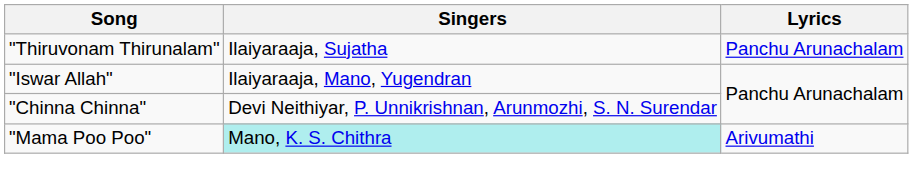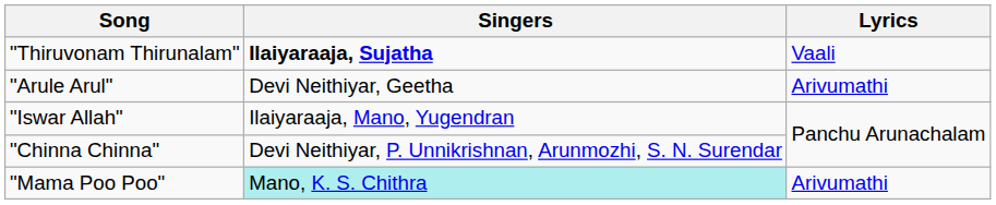 <table class="wikitable">
 <tr>
 <th>Song</th>
 <th>Singers</th>
 <th>Lyrics</th>
 </tr>
 <tr>
 <td>"Thiruvonam Thirunalam"</td>
-<td>Ilaiyaraaja, <a href='#'>Sujatha</a></td>
-<td><a href='#'>Panchu Arunachalam</a></td>
+<td><strong>Ilaiyaraaja, <a href='#'>Sujatha</a></strong></td>
+<td><a href='#'>Vaali</a></td>
+</tr>
+<tr>
+<td>"Arule Arul"</td>
+<td>Devi Neithiyar, Geetha</td>
+<td><a href='#'>Arivumathi</a></td>
 </tr>
 <tr>
 <td>"Iswar Allah"</td>
 <td>Ilaiyaraaja, <a href='#'>Mano</a>, <a href='#'>Yugendran</a></td>
 <td rowspan=2>Panchu Arunachalam</td>
 </tr>
 <tr>
 <td>"Chinna Chinna"</td>
 <td>Devi Neithiyar, <a href='#'>P. Unnikrishnan</a>, <a href='#'>Arunmozhi</a>, <a href='#'>S. N. Surendar</a></td>
 </tr>
 <tr>
 <td>"Mama Poo Poo"</td>
 <td style="background: paleturquoise;">Mano, <a href='#'>K. S. Chithra</a></td>
 <td><a href='#'>Arivumathi</a></td>
 </tr>
 </table>
